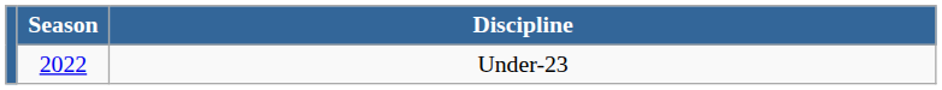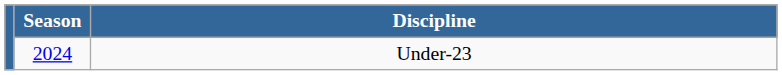 <table class="wikitable"  style="font-size:95%; text-align:center; border:gray solid 1px; width:30%;">
 <tr style="background:#369; color:white;">
 <td rowspan="11" style="width:1%;"></td>
 <td colspan="1" style="width:10%;"><strong>Season</strong></td>
 <td><strong>Discipline</strong></td>
 </tr>
 <tr>
-<td align="center"><a href='#'>2022</a></td>
+<td align="center"><a href='#'>2024</a></td>
 <td align="center">Under-23</td>
 </tr>
 </table>
